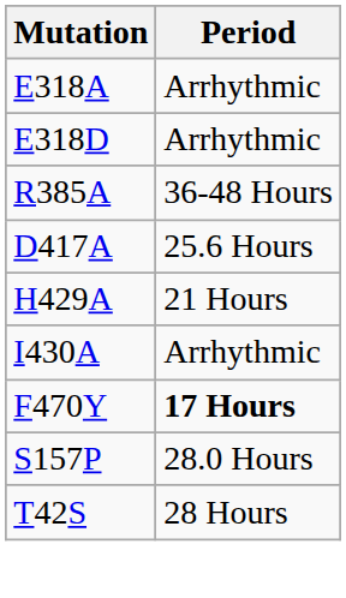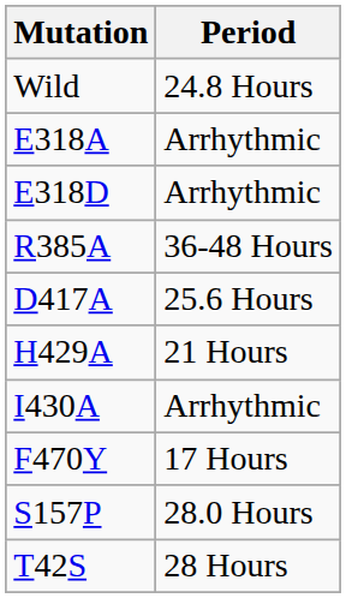 <table class="wikitable">
 <tr>
 <th>Mutation</th>
 <th>Period</th>
+</tr>
+<tr>
+<td>Wild</td>
+<td>24.8 Hours</td>
 </tr>
 <tr>
 <td><a href='#'>E</a>318<a href='#'>A</a></td>
 <td>Arrhythmic</td>
 </tr>
 <tr>
 <td><a href='#'>E</a>318<a href='#'>D</a></td>
 <td>Arrhythmic</td>
 </tr>
 <tr>
 <td><a href='#'>R</a>385<a href='#'>A</a></td>
 <td>36-48 Hours</td>
 </tr>
 <tr>
 <td><a href='#'>D</a>417<a href='#'>A</a></td>
 <td>25.6 Hours</td>
 </tr>
 <tr>
 <td><a href='#'>H</a>429<a href='#'>A</a></td>
 <td>21 Hours</td>
 </tr>
 <tr>
 <td><a href='#'>I</a>430<a href='#'>A</a></td>
 <td>Arrhythmic</td>
 </tr>
 <tr>
 <td><a href='#'>F</a>470<a href='#'>Y</a></td>
-<td><strong>17 Hours</strong></td>
+<td>17 Hours</td>
 </tr>
 <tr>
 <td><a href='#'>S</a>157<a href='#'>P</a></td>
 <td>28.0 Hours</td>
 </tr>
 <tr>
 <td><a href='#'>T</a>42<a href='#'>S</a></td>
 <td>28 Hours</td>
 </tr>
 </table>
